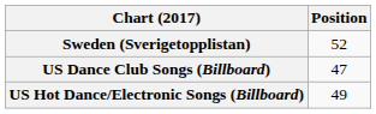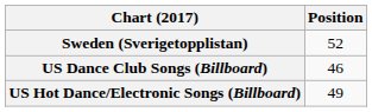 <table class="wikitable plainrowheaders" style="text-align:center">
 <tr>
 <th scope="col">Chart (2017)</th>
 <th scope="col">Position</th>
 </tr>
 <tr>
 <th scope="row">Sweden (Sverigetopplistan)</th>
 <td>52</td>
 </tr>
 <tr>
 <th scope="row">US Dance Club Songs (<em>Billboard</em>)</th>
-<td>47</td>
+<td>46</td>
 </tr>
 <tr>
 <th scope="row">US Hot Dance/Electronic Songs (<em>Billboard</em>)</th>
 <td>49</td>
 </tr>
 </table>
